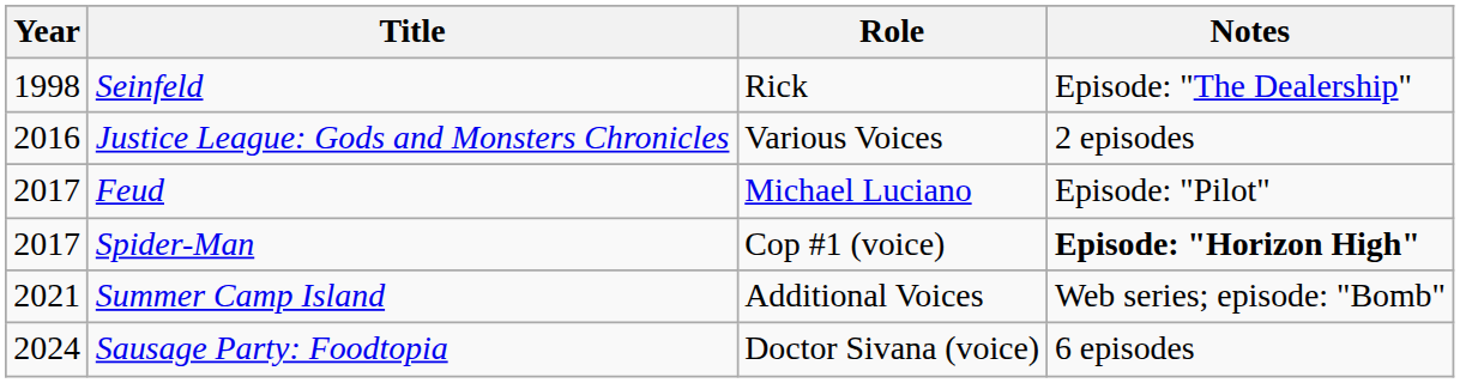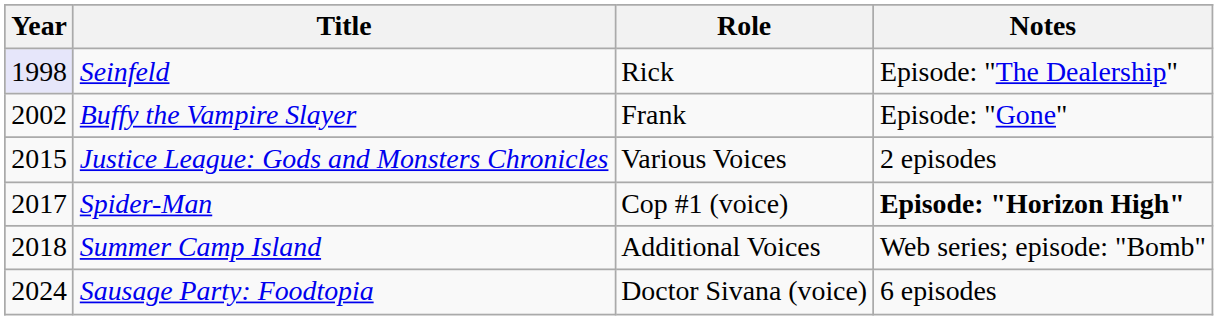 <table class="wikitable sortable">
 <tr>
 <th>Year</th>
 <th>Title</th>
 <th>Role</th>
 <th class="unsortable">Notes</th>
 </tr>
 <tr>
-<td>1998</td>
+<td style="background: lavender;">1998</td>
 <td><em><a href='#'>Seinfeld</a></em></td>
 <td>Rick</td>
 <td>Episode: "<a href='#'>The Dealership</a>"</td>
 </tr>
 <tr>
-<td>2016</td>
+<td>2002</td>
+<td><em><a href='#'>Buffy the Vampire Slayer</a></em></td>
+<td>Frank</td>
+<td>Episode: "<a href='#'>Gone</a>"</td>
+</tr>
+<tr>
+<td>2015</td>
 <td><em><a href='#'>Justice League: Gods and Monsters Chronicles</a></em></td>
 <td>Various Voices</td>
 <td>2 episodes</td>
-</tr>
-<tr>
-<td>2017</td>
-<td><em><a href='#'>Feud</a></em></td>
-<td><a href='#'>Michael Luciano</a></td>
-<td>Episode: "Pilot"</td>
 </tr>
 <tr>
 <td>2017</td>
 <td><em><a href='#'>Spider-Man</a></em></td>
 <td>Cop #1 (voice)</td>
 <td><strong>Episode: "Horizon High"</strong></td>
 </tr>
 <tr>
-<td>2021</td>
+<td>2018</td>
 <td><em><a href='#'>Summer Camp Island</a></em></td>
 <td>Additional Voices</td>
 <td>Web series; episode: "Bomb"</td>
 </tr>
 <tr>
 <td>2024</td>
 <td><em><a href='#'>Sausage Party: Foodtopia</a></em></td>
 <td>Doctor Sivana (voice)</td>
 <td>6 episodes</td>
 </tr>
 </table>
